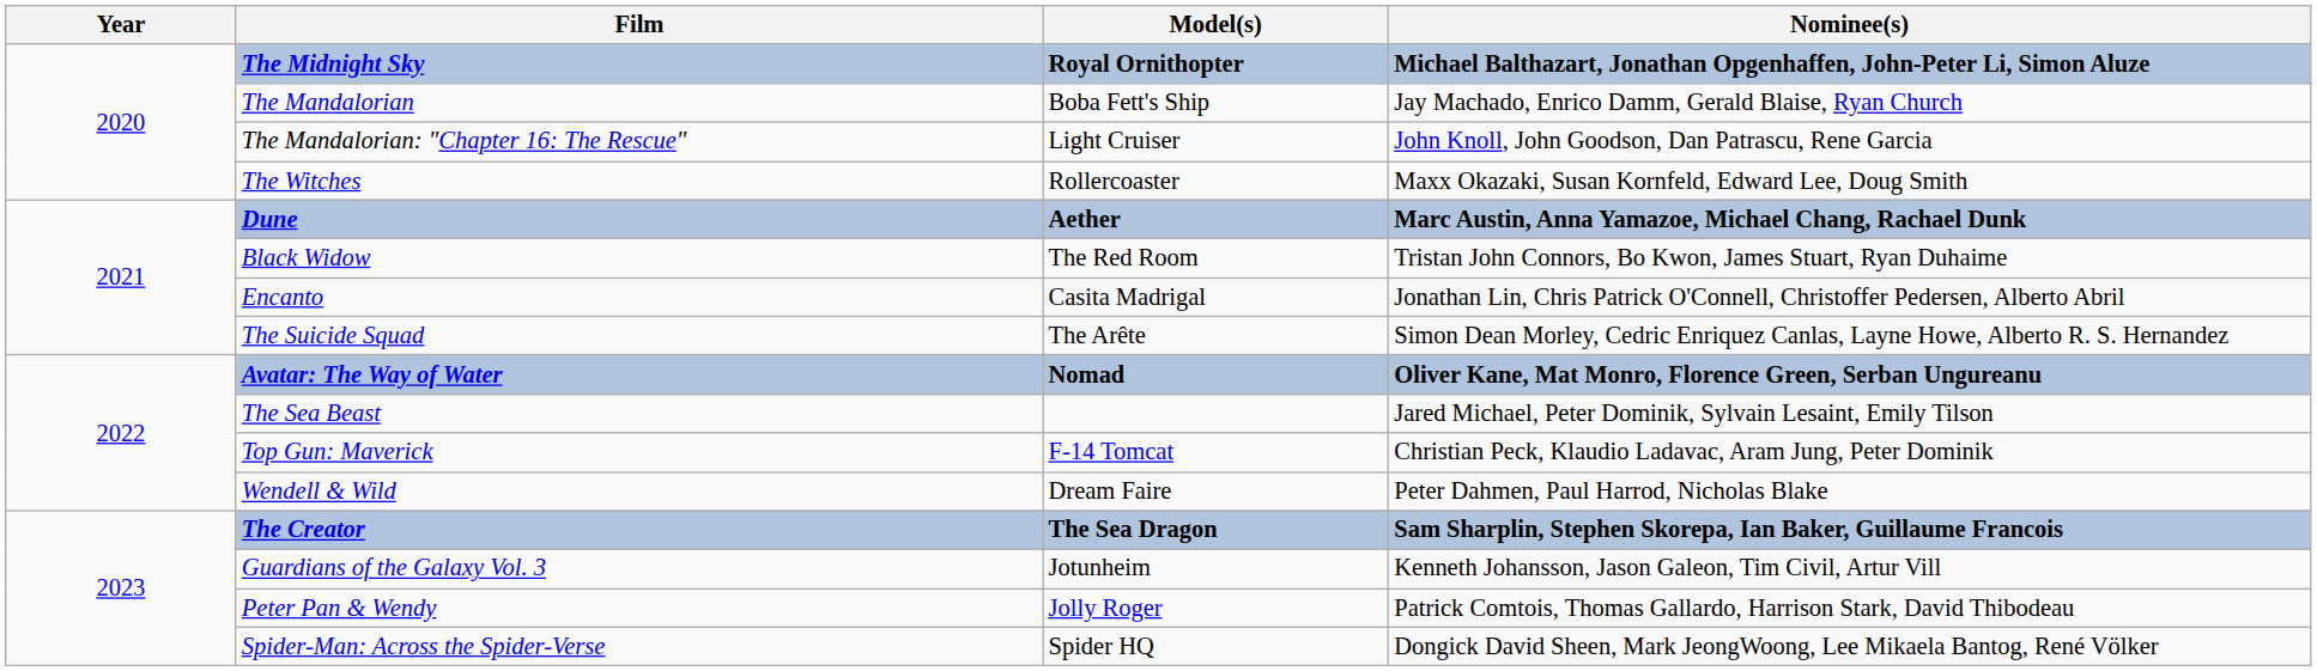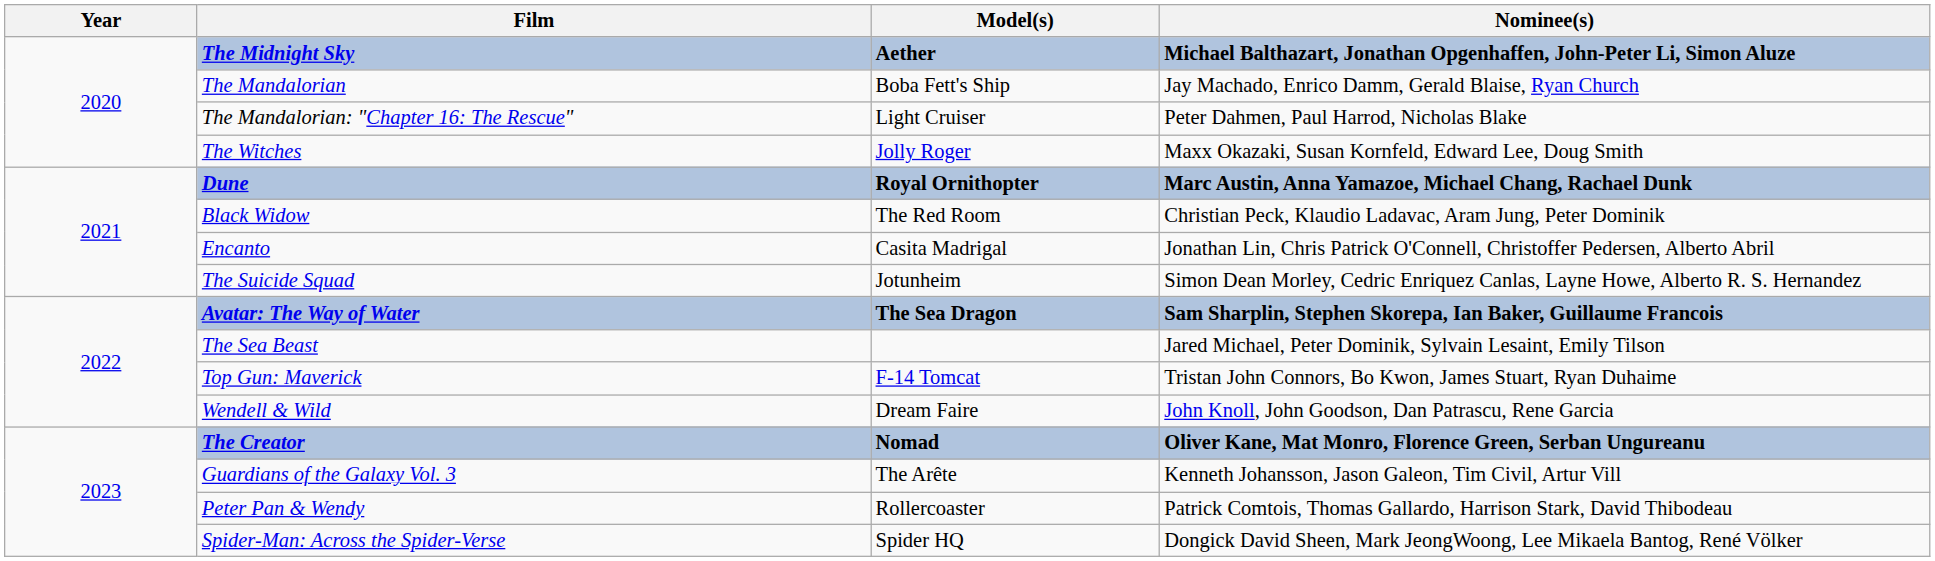 <table class="wikitable" width="95%" cellpadding="5">
 <tr>
 <th width="10%">Year</th>
 <th width="35%">Film</th>
 <th width="15%">Model(s)</th>
 <th width="45%">Nominee(s)</th>
 </tr>
 <tr>
 <td rowspan="4" style="text-align:center;"><a href='#'>2020</a><br></td>
 <td style="background:#B0C4DE;"><strong><em><a href='#'>The Midnight Sky</a></em></strong></td>
-<td style="background:#B0C4DE;"><strong>Royal Ornithopter</strong></td>
+<td style="background:#B0C4DE;"><strong>Aether</strong></td>
 <td style="background:#B0C4DE;"><strong>Michael Balthazart, Jonathan Opgenhaffen, John-Peter Li, Simon Aluze</strong></td>
 </tr>
 <tr>
 <td><em><a href='#'>The Mandalorian</a></em></td>
 <td>Boba Fett's Ship</td>
 <td>Jay Machado, Enrico Damm, Gerald Blaise, <a href='#'>Ryan Church</a></td>
 </tr>
 <tr>
 <td><em>The Mandalorian: "<a href='#'>Chapter 16: The Rescue</a>"</em></td>
 <td>Light Cruiser</td>
-<td><a href='#'>John Knoll</a>, John Goodson, Dan Patrascu, Rene Garcia</td>
+<td>Peter Dahmen, Paul Harrod, Nicholas Blake</td>
 </tr>
 <tr>
 <td><em><a href='#'>The Witches</a></em></td>
-<td>Rollercoaster</td>
+<td><a href='#'>Jolly Roger</a></td>
 <td>Maxx Okazaki, Susan Kornfeld, Edward Lee, Doug Smith</td>
 </tr>
 <tr>
 <td rowspan="4" style="text-align:center;"><a href='#'>2021</a><br></td>
 <td style="background:#B0C4DE;"><strong><em><a href='#'>Dune</a></em></strong></td>
-<td style="background:#B0C4DE;"><strong>Aether</strong></td>
+<td style="background:#B0C4DE;"><strong>Royal Ornithopter</strong></td>
 <td style="background:#B0C4DE;"><strong>Marc Austin, Anna Yamazoe, Michael Chang, Rachael Dunk</strong></td>
 </tr>
 <tr>
 <td><em><a href='#'>Black Widow</a></em></td>
 <td>The Red Room</td>
-<td>Tristan John Connors, Bo Kwon, James Stuart, Ryan Duhaime</td>
+<td>Christian Peck, Klaudio Ladavac, Aram Jung, Peter Dominik</td>
 </tr>
 <tr>
 <td><em><a href='#'>Encanto</a></em></td>
 <td>Casita Madrigal</td>
 <td>Jonathan Lin, Chris Patrick O'Connell, Christoffer Pedersen, Alberto Abril</td>
 </tr>
 <tr>
 <td><em><a href='#'>The Suicide Squad</a></em></td>
-<td>The Arête</td>
+<td>Jotunheim</td>
 <td>Simon Dean Morley, Cedric Enriquez Canlas, Layne Howe, Alberto R. S. Hernandez</td>
 </tr>
 <tr>
 <td rowspan="4" style="text-align:center;"><a href='#'>2022</a><br></td>
 <td style="background:#B0C4DE;"><strong><em><a href='#'>Avatar: The Way of Water</a></em></strong></td>
-<td style="background:#B0C4DE;"><strong>Nomad</strong></td>
-<td style="background:#B0C4DE;"><strong>Oliver Kane, Mat Monro, Florence Green, Serban Ungureanu</strong></td>
+<td style="background:#B0C4DE;"><strong>The Sea Dragon</strong></td>
+<td style="background:#B0C4DE;"><strong>Sam Sharplin, Stephen Skorepa, Ian Baker, Guillaume Francois</strong></td>
 </tr>
 <tr>
 <td><em><a href='#'>The Sea Beast</a></em></td>
 <td></td>
 <td>Jared Michael, Peter Dominik, Sylvain Lesaint, Emily Tilson</td>
 </tr>
 <tr>
 <td><em><a href='#'>Top Gun: Maverick</a></em></td>
 <td><a href='#'>F-14 Tomcat</a></td>
-<td>Christian Peck, Klaudio Ladavac, Aram Jung, Peter Dominik</td>
+<td>Tristan John Connors, Bo Kwon, James Stuart, Ryan Duhaime</td>
 </tr>
 <tr>
 <td><em><a href='#'>Wendell & Wild</a></em></td>
 <td>Dream Faire</td>
-<td>Peter Dahmen, Paul Harrod, Nicholas Blake</td>
+<td><a href='#'>John Knoll</a>, John Goodson, Dan Patrascu, Rene Garcia</td>
 </tr>
 <tr>
 <td rowspan="4" style="text-align:center;"><a href='#'>2023</a><br></td>
 <td style="background:#B0C4DE;"><strong><em><a href='#'>The Creator</a></em></strong></td>
-<td style="background:#B0C4DE;"><strong>The Sea Dragon</strong></td>
-<td style="background:#B0C4DE;"><strong>Sam Sharplin, Stephen Skorepa, Ian Baker, Guillaume Francois</strong></td>
+<td style="background:#B0C4DE;"><strong>Nomad</strong></td>
+<td style="background:#B0C4DE;"><strong>Oliver Kane, Mat Monro, Florence Green, Serban Ungureanu</strong></td>
 </tr>
 <tr>
 <td><em><a href='#'>Guardians of the Galaxy Vol. 3</a></em></td>
-<td>Jotunheim</td>
+<td>The Arête</td>
 <td>Kenneth Johansson, Jason Galeon, Tim Civil, Artur Vill</td>
 </tr>
 <tr>
 <td><em><a href='#'>Peter Pan & Wendy</a></em></td>
-<td><a href='#'>Jolly Roger</a></td>
+<td>Rollercoaster</td>
 <td>Patrick Comtois, Thomas Gallardo, Harrison Stark, David Thibodeau</td>
 </tr>
 <tr>
 <td><em><a href='#'>Spider-Man: Across the Spider-Verse</a></em></td>
 <td>Spider HQ</td>
 <td>Dongick David Sheen, Mark JeongWoong, Lee Mikaela Bantog, René Völker</td>
 </tr>
 </table>
